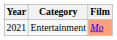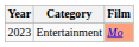 <table class="wikitable">
 <tr>
 <th><strong>Year</strong></th>
 <th><strong>Category</strong></th>
 <th><strong>Film</strong></th>
 </tr>
 <tr>
-<td>2021</td>
+<td>2023</td>
 <td>Entertainment</td>
 <td style="background: lightsalmon;"><em><a href='#'> Mo</a></em></td>
 </tr>
 </table>
